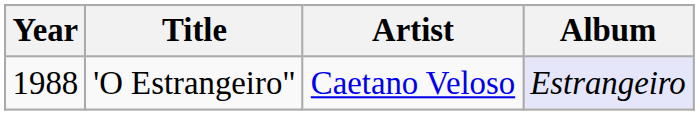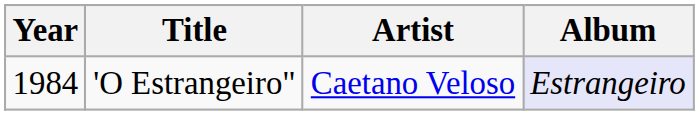 <table class="wikitable">
 <tr>
 <th>Year</th>
 <th>Title</th>
 <th>Artist</th>
 <th>Album</th>
 </tr>
 <tr>
-<td>1988</td>
+<td>1984</td>
 <td>'O Estrangeiro"</td>
 <td><a href='#'>Caetano Veloso</a></td>
 <td style="background: lavender;"><em>Estrangeiro</em></td>
 </tr>
 </table>
